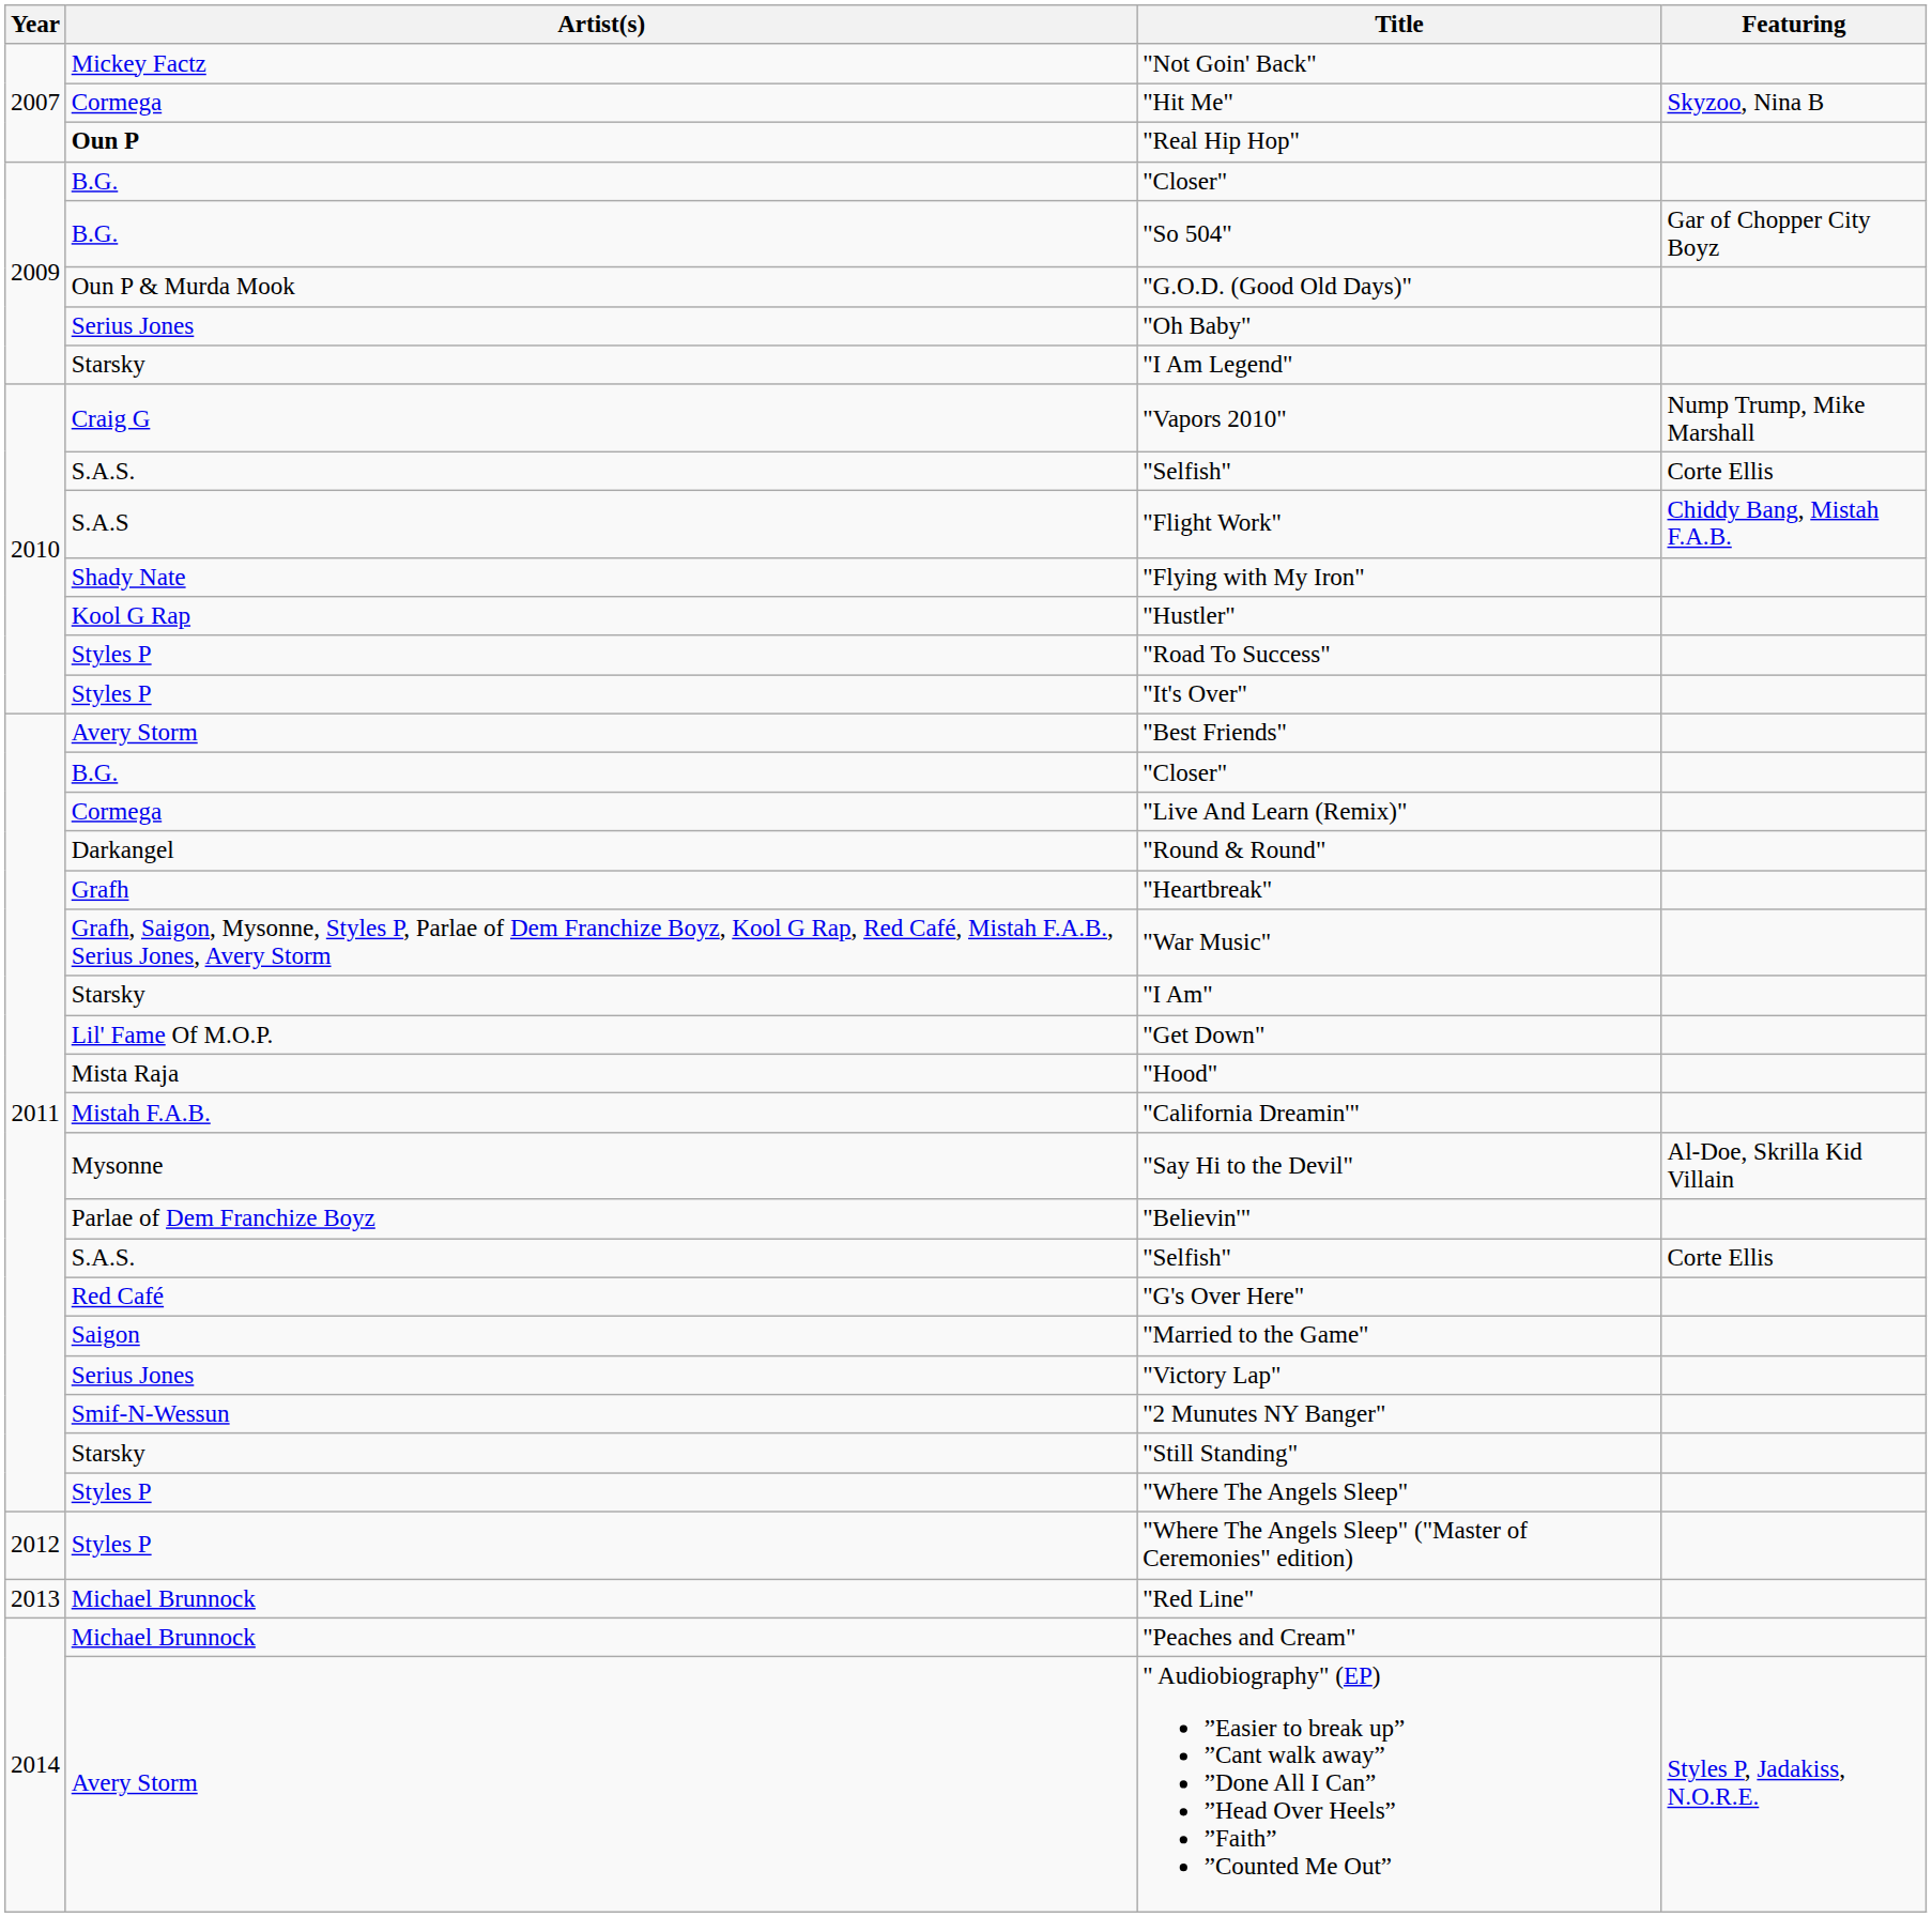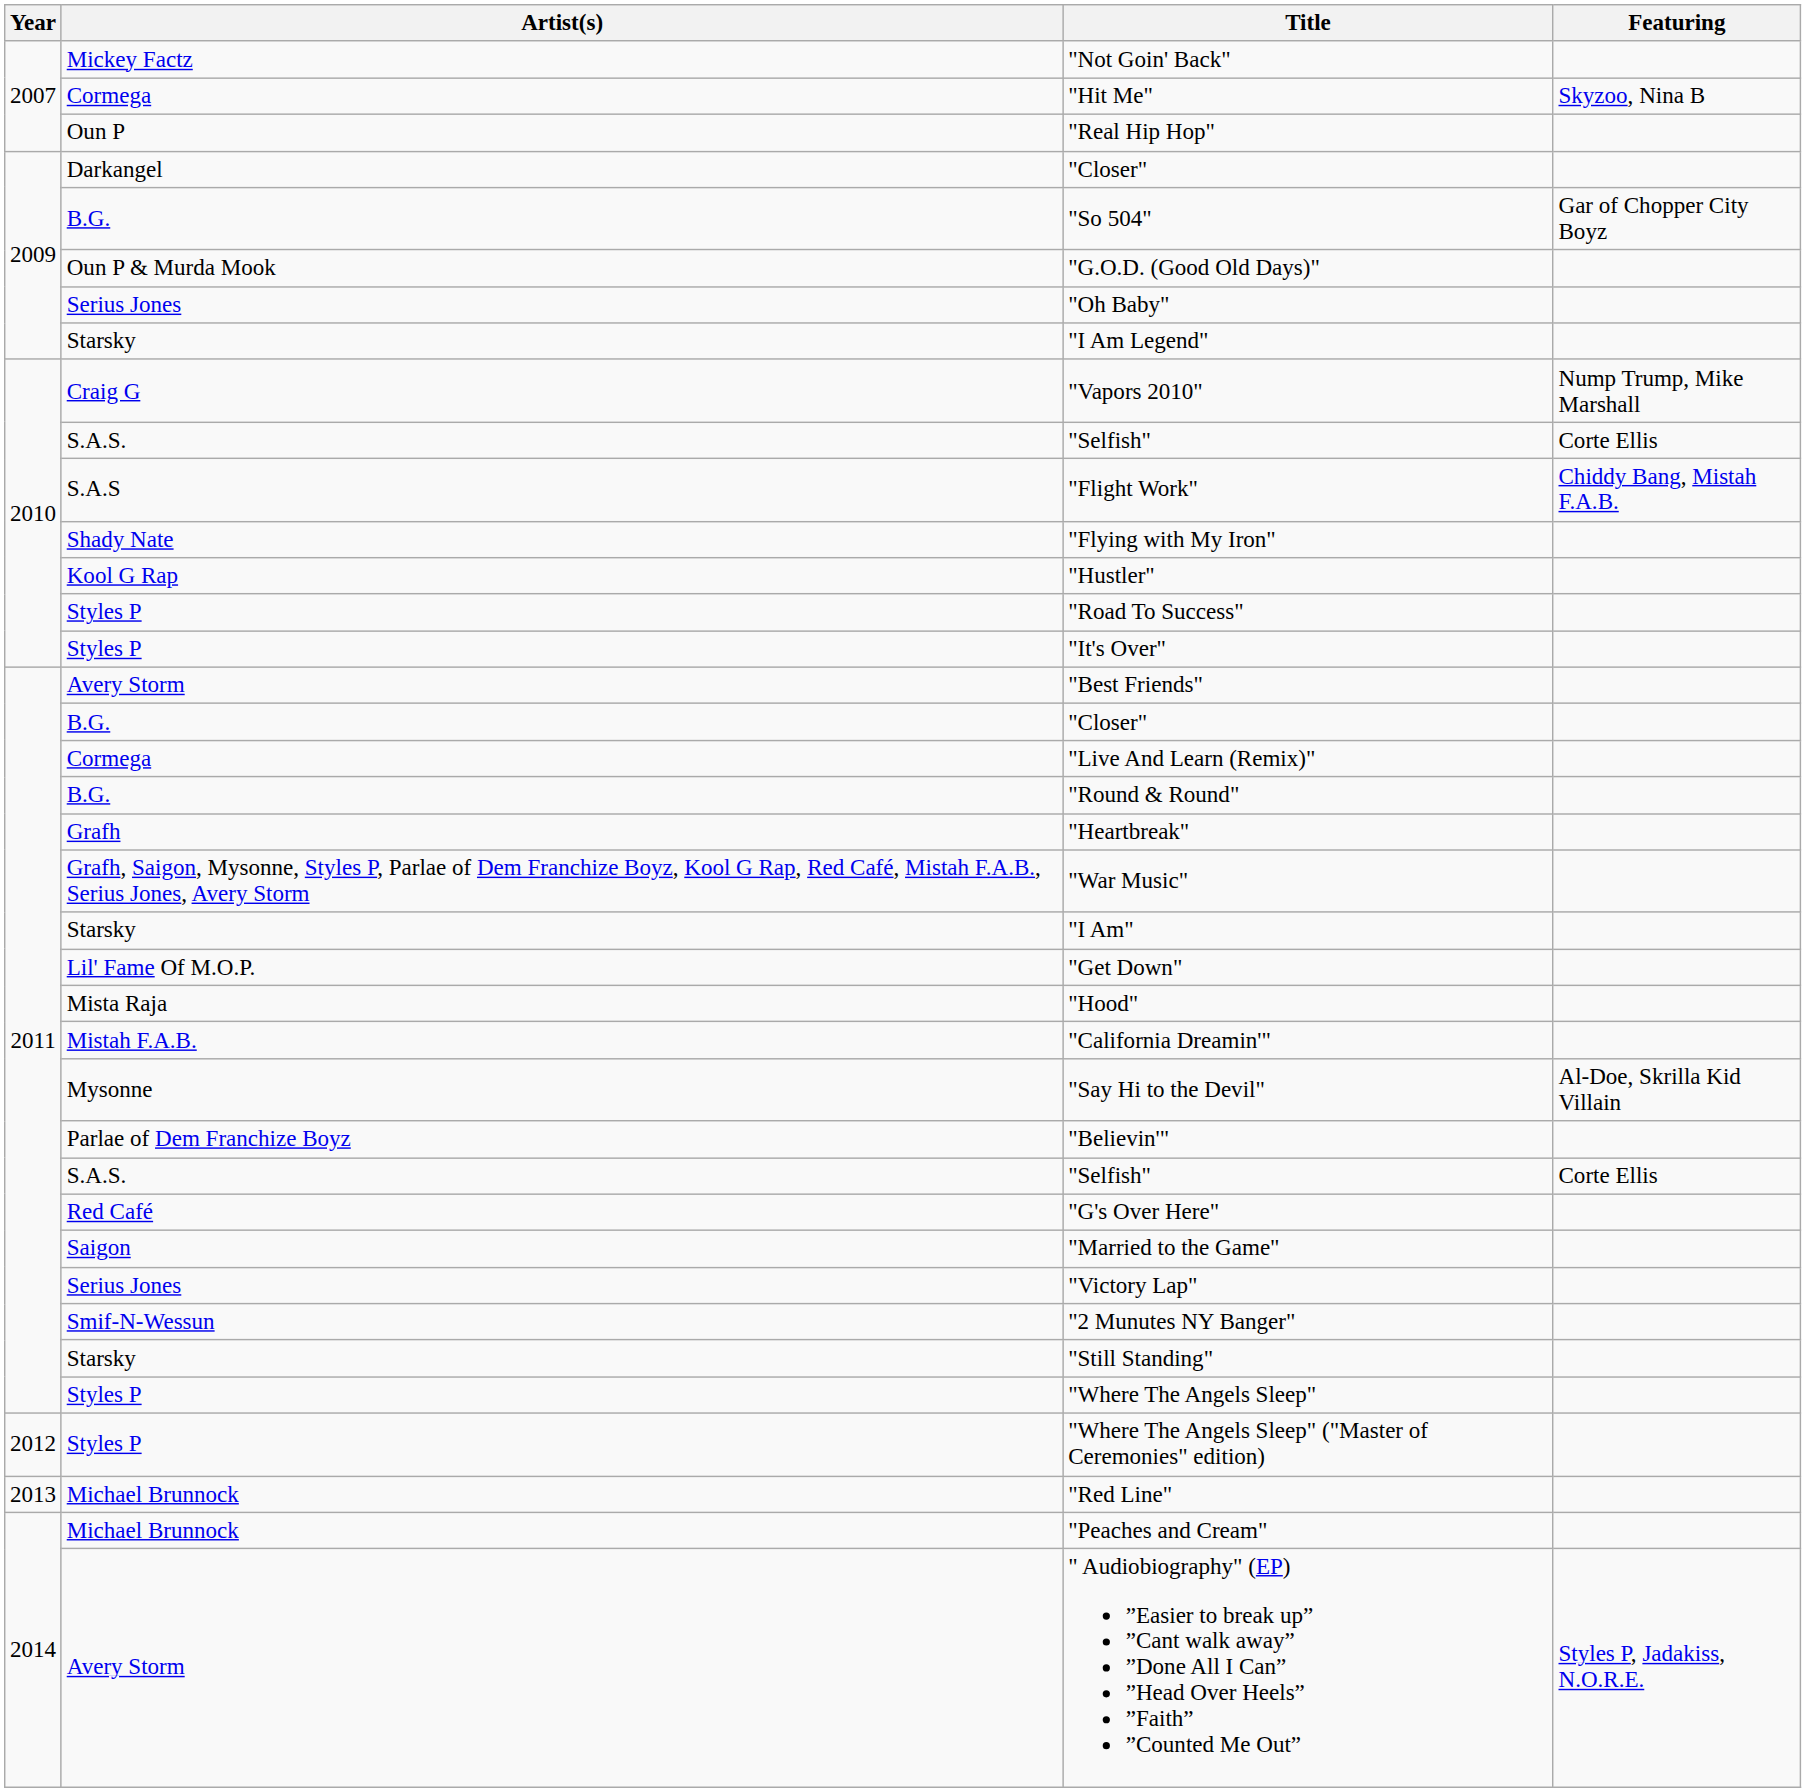 <table class="wikitable">
 <tr>
 <th align=center>Year</th>
 <th align=center>Artist(s)</th>
 <th align=center>Title</th>
 <th align=center>Featuring</th>
 </tr>
 <tr>
 <td align=center rowspan=3>2007</td>
 <td><a href='#'>Mickey Factz</a></td>
 <td>"Not Goin' Back"</td>
 <td></td>
 </tr>
 <tr>
 <td><a href='#'>Cormega</a></td>
 <td>"Hit Me"</td>
 <td><a href='#'>Skyzoo</a>, Nina B</td>
 </tr>
 <tr>
-<td><strong>Oun P</strong></td>
+<td>Oun P</td>
 <td>"Real Hip Hop"</td>
 <td></td>
 </tr>
 <tr>
 <td align=center rowspan=5>2009</td>
-<td><a href='#'>B.G.</a></td>
+<td>Darkangel</td>
 <td>"Closer"</td>
 <td></td>
 </tr>
 <tr>
 <td><a href='#'>B.G.</a></td>
 <td>"So 504"</td>
 <td>Gar of Chopper City Boyz</td>
 </tr>
 <tr>
 <td>Oun P & Murda Mook</td>
 <td>"G.O.D. (Good Old Days)"</td>
 <td></td>
 </tr>
 <tr>
 <td><a href='#'>Serius Jones</a></td>
 <td>"Oh Baby"</td>
 <td></td>
 </tr>
 <tr>
 <td>Starsky</td>
 <td>"I Am Legend"</td>
 <td></td>
 </tr>
 <tr>
 <td align=center rowspan=7>2010</td>
 <td><a href='#'>Craig G</a></td>
 <td>"Vapors 2010"</td>
 <td>Nump Trump, Mike Marshall</td>
 </tr>
 <tr>
 <td>S.A.S.</td>
 <td>"Selfish"</td>
 <td>Corte Ellis</td>
 </tr>
 <tr>
 <td>S.A.S</td>
 <td>"Flight Work"</td>
 <td><a href='#'>Chiddy Bang</a>, <a href='#'>Mistah F.A.B.</a></td>
 </tr>
 <tr>
 <td><a href='#'>Shady Nate</a></td>
 <td>"Flying with My Iron"</td>
 <td></td>
 </tr>
 <tr>
 <td><a href='#'>Kool G Rap</a></td>
 <td>"Hustler"</td>
 <td></td>
 </tr>
 <tr>
 <td><a href='#'>Styles P</a></td>
 <td>"Road To Success"</td>
 <td></td>
 </tr>
 <tr>
 <td><a href='#'>Styles P</a></td>
 <td>"It's Over"</td>
 <td></td>
 </tr>
 <tr>
 <td align=center rowspan=19>2011</td>
 <td><a href='#'>Avery Storm</a></td>
 <td>"Best Friends"</td>
 <td></td>
 </tr>
 <tr>
 <td><a href='#'>B.G.</a></td>
 <td>"Closer"</td>
 <td></td>
 </tr>
 <tr>
 <td><a href='#'>Cormega</a></td>
 <td>"Live And Learn (Remix)"</td>
 <td></td>
 </tr>
 <tr>
-<td>Darkangel</td>
+<td><a href='#'>B.G.</a></td>
 <td>"Round & Round"</td>
 <td></td>
 </tr>
 <tr>
 <td><a href='#'>Grafh</a></td>
 <td>"Heartbreak"</td>
 <td></td>
 </tr>
 <tr>
 <td><a href='#'>Grafh</a>, <a href='#'>Saigon</a>, Mysonne, <a href='#'>Styles P</a>, Parlae of <a href='#'>Dem Franchize Boyz</a>, <a href='#'>Kool G Rap</a>, <a href='#'>Red Café</a>, <a href='#'>Mistah F.A.B.</a>, <a href='#'>Serius Jones</a>, <a href='#'>Avery Storm</a></td>
 <td>"War Music"</td>
 <td></td>
 </tr>
 <tr>
 <td>Starsky</td>
 <td>"I Am"</td>
 <td></td>
 </tr>
 <tr>
 <td><a href='#'>Lil' Fame</a> Of M.O.P.</td>
 <td>"Get Down"</td>
 <td></td>
 </tr>
 <tr>
 <td>Mista Raja</td>
 <td>"Hood"</td>
 <td></td>
 </tr>
 <tr>
 <td><a href='#'>Mistah F.A.B.</a></td>
 <td>"California Dreamin'"</td>
 <td></td>
 </tr>
 <tr>
 <td>Mysonne</td>
 <td>"Say Hi to the Devil"</td>
 <td>Al-Doe, Skrilla Kid Villain</td>
 </tr>
 <tr>
 <td>Parlae of <a href='#'>Dem Franchize Boyz</a></td>
 <td>"Believin'"</td>
 <td></td>
 </tr>
 <tr>
 <td>S.A.S.</td>
 <td>"Selfish"</td>
 <td>Corte Ellis</td>
 </tr>
 <tr>
 <td><a href='#'>Red Café</a></td>
 <td>"G's Over Here"</td>
 <td></td>
 </tr>
 <tr>
 <td><a href='#'>Saigon</a></td>
 <td>"Married to the Game"</td>
 <td></td>
 </tr>
 <tr>
 <td><a href='#'>Serius Jones</a></td>
 <td>"Victory Lap"</td>
 <td></td>
 </tr>
 <tr>
 <td><a href='#'>Smif-N-Wessun</a></td>
 <td>"2 Munutes NY Banger"</td>
 <td></td>
 </tr>
 <tr>
 <td>Starsky</td>
 <td>"Still Standing"</td>
 <td></td>
 </tr>
 <tr>
 <td><a href='#'>Styles P</a></td>
 <td>"Where The Angels Sleep"</td>
 <td></td>
 </tr>
 <tr>
 <td>2012</td>
 <td><a href='#'>Styles P</a></td>
 <td>"Where The Angels Sleep" ("Master of Ceremonies" edition)</td>
 <td></td>
 </tr>
 <tr>
 <td>2013</td>
 <td><a href='#'>Michael Brunnock</a></td>
 <td>"Red Line"</td>
 <td></td>
 </tr>
 <tr>
 <td align=center rowspan=2>2014</td>
 <td><a href='#'>Michael Brunnock</a></td>
 <td>"Peaches and Cream"</td>
 <td></td>
 </tr>
 <tr>
 <td><a href='#'>Avery Storm</a></td>
 <td>" Audiobiography" (<a href='#'>EP</a>)<br><ul><li>”Easier to break up”</li><li>”Cant walk away”</li><li>”Done All I Can”</li><li>”Head Over Heels”</li><li>”Faith”</li><li>”Counted Me Out”</li></ul></td>
 <td><a href='#'>Styles P</a>, <a href='#'>Jadakiss</a>, <a href='#'>N.O.R.E.</a></td>
 </tr>
 <tr>
 </tr>
 </table>
